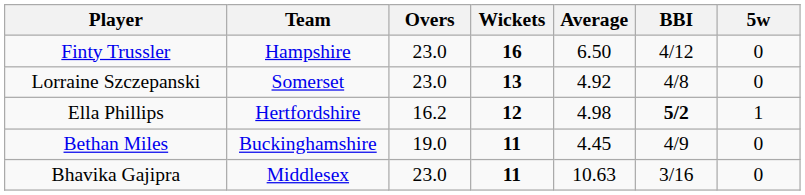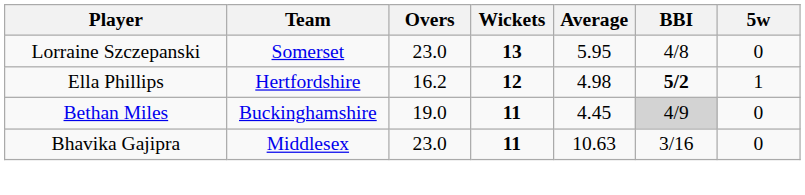 <table class="wikitable" style="text-align:center">
 <tr>
 <th width=175>Player</th>
 <th width=125>Team</th>
 <th width=60>Overs</th>
 <th width=60>Wickets</th>
 <th width=60>Average</th>
 <th width=60>BBI</th>
 <th width=60>5w</th>
 </tr>
 <tr>
-<td><a href='#'>Finty Trussler</a></td>
-<td><a href='#'>Hampshire</a></td>
-<td>23.0</td>
-<td><strong>16</strong></td>
-<td>6.50</td>
-<td>4/12</td>
-<td>0</td>
-</tr>
-<tr>
 <td>Lorraine Szczepanski</td>
 <td><a href='#'>Somerset</a></td>
 <td>23.0</td>
 <td><strong>13</strong></td>
-<td>4.92</td>
+<td>5.95</td>
 <td>4/8</td>
 <td>0</td>
 </tr>
 <tr>
 <td>Ella Phillips</td>
 <td><a href='#'>Hertfordshire</a></td>
 <td>16.2</td>
 <td><strong>12</strong></td>
 <td>4.98</td>
 <td><strong>5/2</strong></td>
 <td>1</td>
 </tr>
 <tr>
 <td><a href='#'>Bethan Miles</a></td>
 <td><a href='#'>Buckinghamshire</a></td>
 <td>19.0</td>
 <td><strong>11</strong></td>
 <td>4.45</td>
-<td>4/9</td>
+<td style="background: lightgrey;">4/9</td>
 <td>0</td>
 </tr>
 <tr>
 <td>Bhavika Gajipra</td>
 <td><a href='#'>Middlesex</a></td>
 <td>23.0</td>
 <td><strong>11</strong></td>
 <td>10.63</td>
 <td>3/16</td>
 <td>0</td>
 </tr>
 </table>
